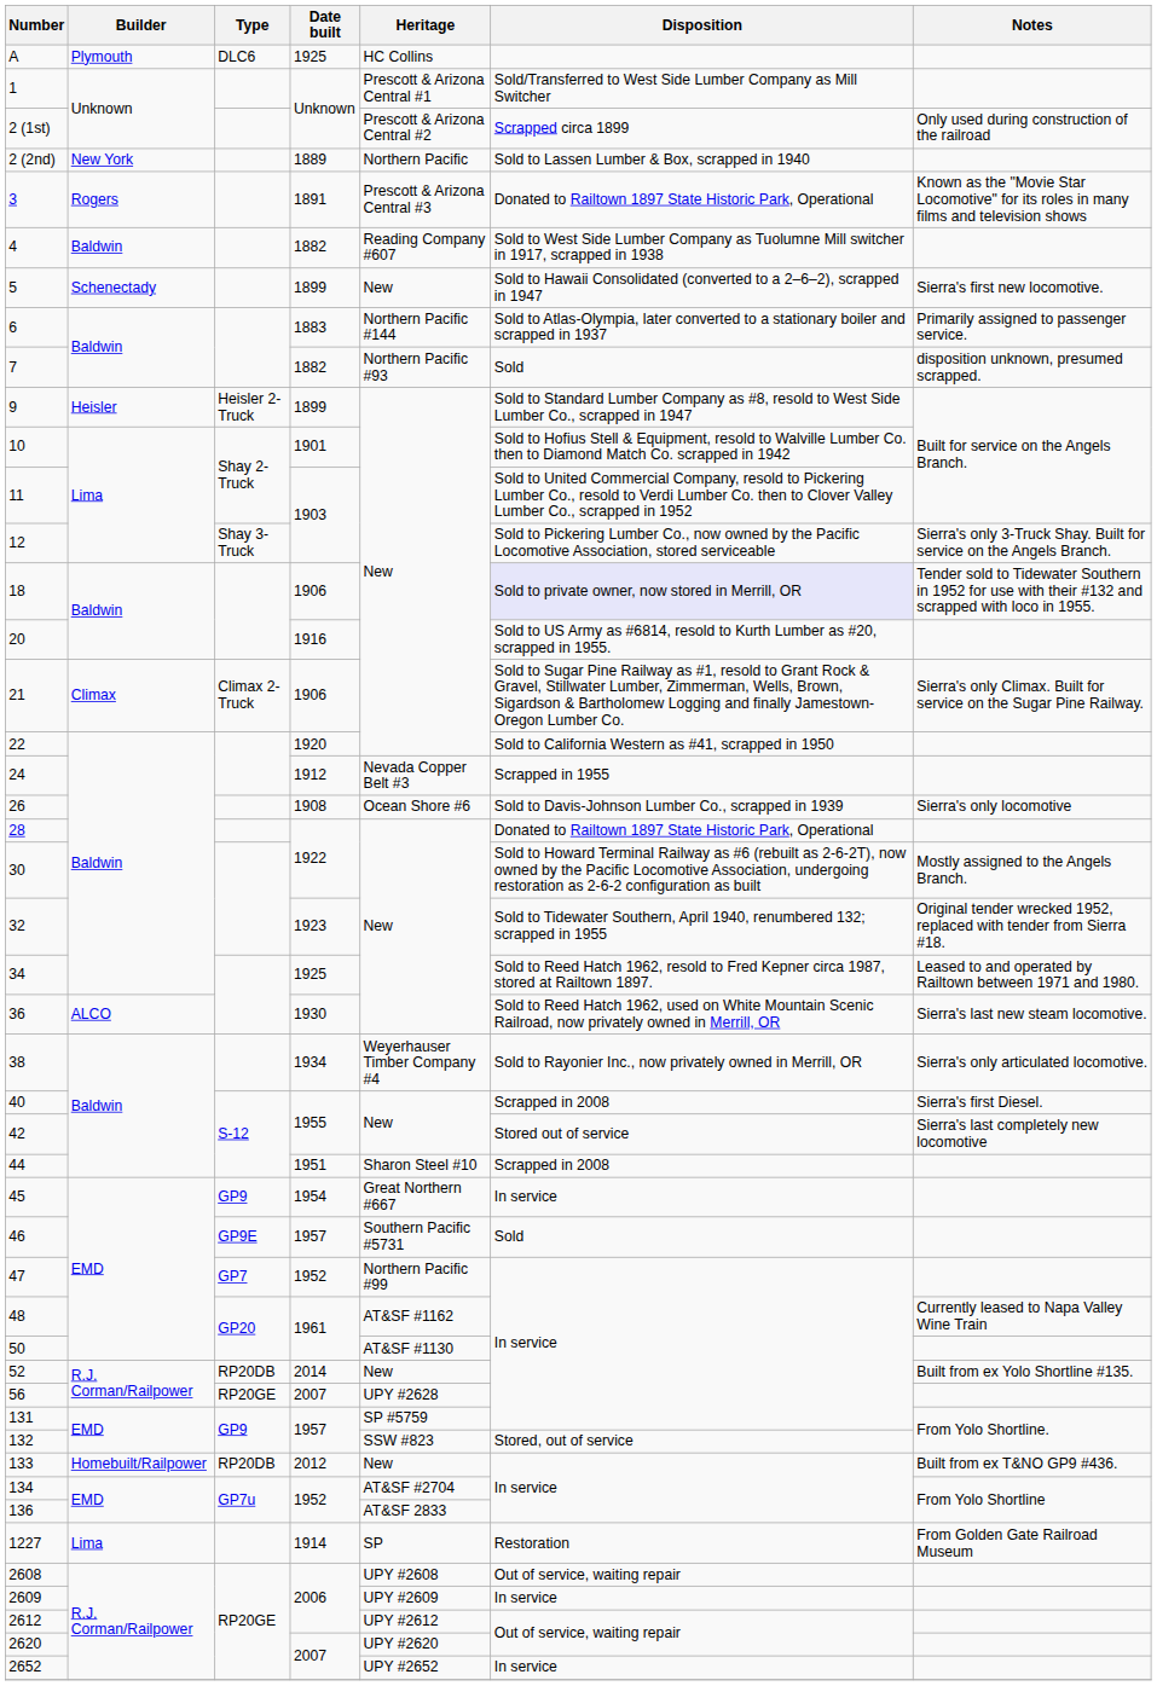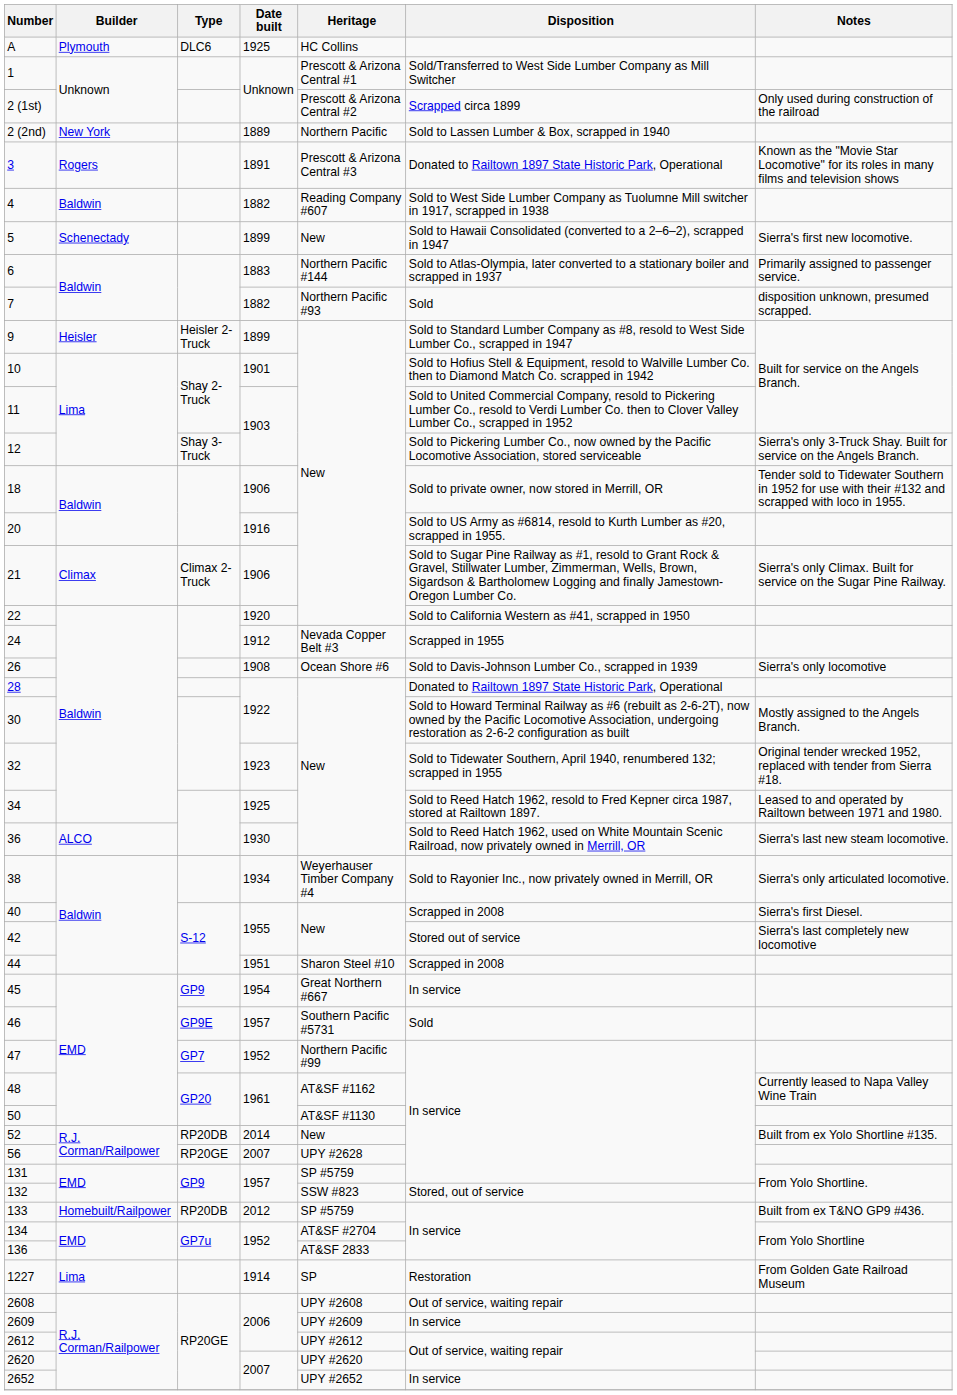 <table class="wikitable">
 <tr>
 <th>Number</th>
 <th>Builder</th>
 <th>Type</th>
 <th>Date built</th>
 <th>Heritage</th>
 <th>Disposition</th>
 <th>Notes</th>
 </tr>
 <tr>
 <td>A</td>
 <td><a href='#'>Plymouth</a></td>
 <td>DLC6</td>
 <td>1925</td>
 <td>HC Collins</td>
 <td></td>
 <td></td>
 </tr>
 <tr>
 <td>1</td>
 <td rowspan="2">Unknown</td>
 <td></td>
 <td rowspan="2">Unknown</td>
 <td>Prescott & Arizona Central #1</td>
 <td>Sold/Transferred to West Side Lumber Company as Mill Switcher</td>
 <td></td>
 </tr>
 <tr>
 <td>2 (1st)</td>
 <td></td>
 <td>Prescott & Arizona Central #2</td>
 <td><a href='#'>Scrapped</a> circa 1899</td>
 <td>Only used during construction of the railroad</td>
 </tr>
 <tr>
 <td>2 (2nd)</td>
 <td><a href='#'>New York</a></td>
 <td></td>
 <td>1889</td>
 <td>Northern Pacific</td>
 <td>Sold to Lassen Lumber & Box, scrapped in 1940</td>
 <td></td>
 </tr>
 <tr>
 <td><a href='#'>3</a></td>
 <td><a href='#'>Rogers</a></td>
 <td></td>
 <td>1891</td>
 <td>Prescott & Arizona Central #3</td>
 <td>Donated to <a href='#'>Railtown 1897 State Historic Park</a>, Operational</td>
 <td>Known as the "Movie Star Locomotive" for its roles in many films and television shows</td>
 </tr>
 <tr>
 <td>4</td>
 <td><a href='#'>Baldwin</a></td>
 <td></td>
 <td>1882</td>
 <td>Reading Company #607</td>
 <td>Sold to West Side Lumber Company as Tuolumne Mill switcher in 1917, scrapped in 1938</td>
 <td></td>
 </tr>
 <tr>
 <td>5</td>
 <td><a href='#'>Schenectady</a></td>
 <td></td>
 <td>1899</td>
 <td>New</td>
 <td>Sold to Hawaii Consolidated (converted to a 2–6–2), scrapped in 1947</td>
 <td>Sierra's first new locomotive.</td>
 </tr>
 <tr>
 <td>6</td>
 <td rowspan="2"><a href='#'>Baldwin</a></td>
 <td rowspan="2"></td>
 <td>1883</td>
 <td>Northern Pacific #144</td>
 <td>Sold to Atlas-Olympia, later converted to a stationary boiler and scrapped in 1937</td>
 <td>Primarily assigned to passenger service.</td>
 </tr>
 <tr>
 <td>7</td>
 <td>1882</td>
 <td>Northern Pacific #93</td>
 <td>Sold</td>
 <td>disposition unknown, presumed scrapped.</td>
 </tr>
 <tr>
 <td>9</td>
 <td><a href='#'>Heisler</a></td>
 <td>Heisler 2-Truck</td>
 <td>1899</td>
 <td rowspan="8">New</td>
 <td>Sold to Standard Lumber Company as #8, resold to West Side Lumber Co., scrapped in 1947</td>
 <td rowspan="3">Built for service on the Angels Branch.</td>
 </tr>
 <tr>
 <td>10</td>
 <td rowspan="3"><a href='#'>Lima</a></td>
 <td rowspan="2">Shay 2-Truck</td>
 <td>1901</td>
 <td>Sold to Hofius Stell & Equipment, resold to Walville Lumber Co. then to Diamond Match Co. scrapped in 1942</td>
 </tr>
 <tr>
 <td>11</td>
 <td rowspan="2">1903</td>
 <td>Sold to United Commercial Company, resold to Pickering Lumber Co., resold to Verdi Lumber Co. then to Clover Valley Lumber Co., scrapped in 1952</td>
 </tr>
 <tr>
 <td>12</td>
 <td>Shay 3-Truck</td>
 <td>Sold to Pickering Lumber Co., now owned by the Pacific Locomotive Association, stored serviceable</td>
 <td>Sierra's only 3-Truck Shay. Built for service on the Angels Branch.</td>
 </tr>
 <tr>
 <td>18</td>
 <td rowspan="2"><a href='#'>Baldwin</a></td>
 <td rowspan="2"></td>
 <td>1906</td>
-<td style="background: lavender;">Sold to private owner, now stored in Merrill, OR</td>
+<td>Sold to private owner, now stored in Merrill, OR</td>
 <td>Tender sold to Tidewater Southern in 1952 for use with their #132 and scrapped with loco in 1955.</td>
 </tr>
 <tr>
 <td>20</td>
 <td>1916</td>
 <td>Sold to US Army as #6814, resold to Kurth Lumber as #20, scrapped in 1955.</td>
 <td></td>
 </tr>
 <tr>
 <td>21</td>
 <td><a href='#'>Climax</a></td>
 <td>Climax 2-Truck</td>
 <td>1906</td>
 <td>Sold to Sugar Pine Railway as #1, resold to Grant Rock & Gravel, Stillwater Lumber, Zimmerman, Wells, Brown, Sigardson & Bartholomew Logging and finally Jamestown-Oregon Lumber Co.</td>
 <td>Sierra's only Climax. Built for service on the Sugar Pine Railway.</td>
 </tr>
 <tr>
 <td>22</td>
 <td rowspan="7"><a href='#'>Baldwin</a></td>
 <td rowspan="2"></td>
 <td>1920</td>
 <td>Sold to California Western as #41, scrapped in 1950</td>
 <td></td>
 </tr>
 <tr>
 <td>24</td>
 <td>1912</td>
 <td>Nevada Copper Belt #3</td>
 <td>Scrapped in 1955</td>
 <td></td>
 </tr>
 <tr>
 <td>26</td>
 <td></td>
 <td>1908</td>
 <td>Ocean Shore #6</td>
 <td>Sold to Davis-Johnson Lumber Co., scrapped in 1939</td>
 <td>Sierra's only  locomotive</td>
 </tr>
 <tr>
 <td><a href='#'>28</a></td>
 <td></td>
 <td rowspan="2">1922</td>
 <td rowspan="5">New</td>
 <td>Donated to <a href='#'>Railtown 1897 State Historic Park</a>, Operational</td>
 <td></td>
 </tr>
 <tr>
 <td>30</td>
 <td rowspan="2"></td>
 <td>Sold to Howard Terminal Railway as #6 (rebuilt as 2-6-2T), now owned by the Pacific Locomotive Association, undergoing restoration as 2-6-2 configuration as built</td>
 <td>Mostly assigned to the Angels Branch.</td>
 </tr>
 <tr>
 <td>32</td>
 <td>1923</td>
 <td>Sold to Tidewater Southern, April 1940, renumbered 132; scrapped in 1955</td>
 <td>Original tender wrecked 1952, replaced with tender from Sierra #18.</td>
 </tr>
 <tr>
 <td>34</td>
 <td rowspan="2"></td>
 <td>1925</td>
 <td>Sold to Reed Hatch 1962, resold to Fred Kepner circa 1987, stored at Railtown 1897.</td>
 <td>Leased to and operated by Railtown between 1971 and 1980.</td>
 </tr>
 <tr>
 <td>36</td>
 <td><a href='#'>ALCO</a></td>
 <td>1930</td>
 <td>Sold to Reed Hatch 1962, used on White Mountain Scenic Railroad, now privately owned in <a href='#'>Merrill, OR</a></td>
 <td>Sierra's last new steam locomotive.</td>
 </tr>
 <tr>
 <td>38</td>
 <td rowspan="4"><a href='#'>Baldwin</a></td>
 <td></td>
 <td>1934</td>
 <td>Weyerhauser Timber Company #4</td>
 <td>Sold to Rayonier Inc., now privately owned in Merrill, OR</td>
 <td>Sierra's only articulated locomotive.</td>
 </tr>
 <tr>
 <td>40</td>
 <td rowspan="3"><a href='#'>S-12</a></td>
 <td rowspan="2">1955</td>
 <td rowspan="2">New</td>
 <td>Scrapped in 2008</td>
 <td>Sierra's first Diesel.</td>
 </tr>
 <tr>
 <td>42</td>
 <td>Stored out of service</td>
 <td>Sierra's last completely new locomotive</td>
 </tr>
 <tr>
 <td>44</td>
 <td>1951</td>
 <td>Sharon Steel #10</td>
 <td>Scrapped in 2008</td>
 <td></td>
 </tr>
 <tr>
 <td>45</td>
 <td rowspan="5"><a href='#'>EMD</a></td>
 <td><a href='#'>GP9</a></td>
 <td>1954</td>
 <td>Great Northern #667</td>
 <td>In service</td>
 <td></td>
 </tr>
 <tr>
 <td>46</td>
 <td><a href='#'>GP9E</a></td>
 <td>1957</td>
 <td>Southern Pacific #5731</td>
 <td>Sold</td>
 <td></td>
 </tr>
 <tr>
 <td>47</td>
 <td><a href='#'>GP7</a></td>
 <td>1952</td>
 <td>Northern Pacific #99</td>
 <td rowspan="6">In service</td>
 <td></td>
 </tr>
 <tr>
 <td>48</td>
 <td rowspan="2"><a href='#'>GP20</a></td>
 <td rowspan="2">1961</td>
 <td>AT&SF #1162</td>
 <td>Currently leased to Napa Valley Wine Train</td>
 </tr>
 <tr>
 <td>50</td>
 <td>AT&SF #1130</td>
 <td></td>
 </tr>
 <tr>
 <td>52</td>
 <td rowspan="2"><a href='#'>R.J. Corman/Railpower</a></td>
 <td>RP20DB</td>
 <td>2014</td>
 <td>New</td>
 <td>Built from ex Yolo Shortline #135.</td>
 </tr>
 <tr>
 <td>56</td>
 <td>RP20GE</td>
 <td>2007</td>
 <td>UPY #2628</td>
 <td></td>
 </tr>
 <tr>
 <td>131</td>
 <td rowspan="2"><a href='#'>EMD</a></td>
 <td rowspan="2"><a href='#'>GP9</a></td>
 <td rowspan="2">1957</td>
 <td>SP #5759</td>
 <td rowspan="2">From Yolo Shortline.</td>
 </tr>
 <tr>
 <td>132</td>
 <td>SSW #823</td>
 <td>Stored, out of service</td>
 </tr>
 <tr>
 <td>133</td>
 <td><a href='#'>Homebuilt/Railpower</a></td>
 <td>RP20DB</td>
 <td>2012</td>
-<td>New</td>
+<td>SP #5759</td>
 <td rowspan="3">In service</td>
 <td>Built from ex T&NO GP9 #436.</td>
 </tr>
 <tr>
 <td>134</td>
 <td rowspan="2"><a href='#'>EMD</a></td>
 <td rowspan="2"><a href='#'>GP7u</a></td>
 <td rowspan="2">1952</td>
 <td>AT&SF #2704</td>
 <td rowspan="2">From Yolo Shortline</td>
 </tr>
 <tr>
 <td>136</td>
 <td>AT&SF 2833</td>
 </tr>
 <tr>
 <td>1227</td>
 <td><a href='#'>Lima</a></td>
 <td></td>
 <td>1914</td>
 <td>SP</td>
 <td>Restoration</td>
 <td>From Golden Gate Railroad Museum</td>
 </tr>
 <tr>
 <td>2608</td>
 <td rowspan="5"><a href='#'>R.J. Corman/Railpower</a></td>
 <td rowspan="5">RP20GE</td>
 <td rowspan="3">2006</td>
 <td>UPY #2608</td>
 <td>Out of service, waiting repair</td>
 <td></td>
 </tr>
 <tr>
 <td>2609</td>
 <td>UPY #2609</td>
 <td>In service</td>
 <td></td>
 </tr>
 <tr>
 <td>2612</td>
 <td>UPY #2612</td>
 <td rowspan="2">Out of service, waiting repair</td>
 <td></td>
 </tr>
 <tr>
 <td>2620</td>
 <td rowspan="2">2007</td>
 <td>UPY #2620</td>
 <td></td>
 </tr>
 <tr>
 <td>2652</td>
 <td>UPY #2652</td>
 <td>In service</td>
 <td></td>
 </tr>
 <tr>
 </tr>
 </table>
